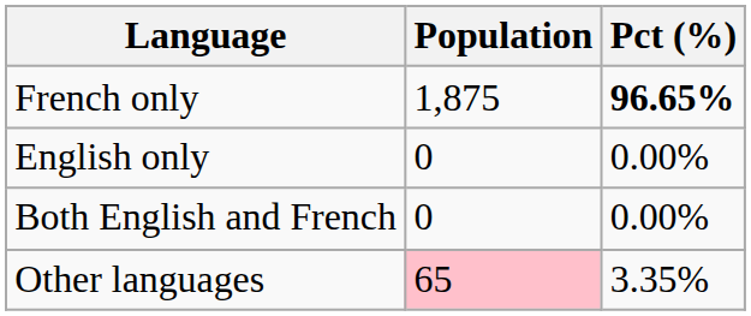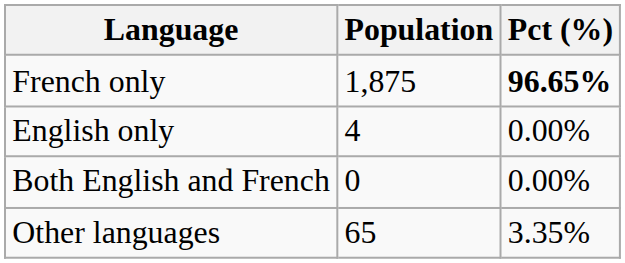 <table class="wikitable">
 <tr>
 <th>Language</th>
 <th>Population</th>
 <th>Pct (%)</th>
 </tr>
 <tr>
 <td>French only</td>
 <td>1,875</td>
 <td><strong>96.65%</strong></td>
 </tr>
 <tr>
 <td>English only</td>
-<td>0</td>
+<td>4</td>
 <td>0.00%</td>
 </tr>
 <tr>
 <td>Both English and French</td>
 <td>0</td>
 <td>0.00%</td>
 </tr>
 <tr>
 <td>Other languages</td>
-<td style="background: pink;">65</td>
+<td>65</td>
 <td>3.35%</td>
 </tr>
 </table>
